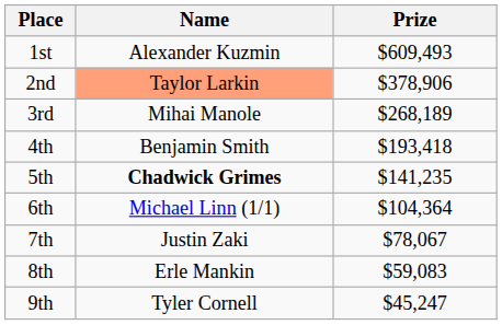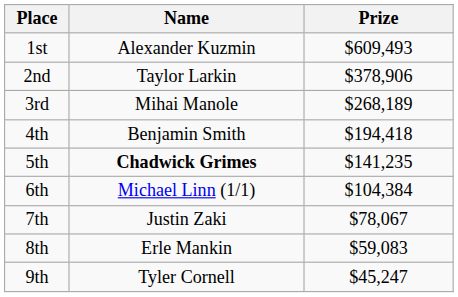 <table class="wikitable">
 <tr>
 <th width="50">Place</th>
 <th width="200">Name</th>
 <th width="125">Prize</th>
 </tr>
 <tr>
 <td align = "center">1st</td>
 <td align = "center">Alexander Kuzmin</td>
 <td align = "center">$609,493</td>
 </tr>
 <tr>
 <td align = "center">2nd</td>
-<td align = "center" style="background: lightsalmon;">Taylor Larkin</td>
+<td align = "center">Taylor Larkin</td>
 <td align = "center">$378,906</td>
 </tr>
 <tr>
 <td align = "center">3rd</td>
 <td align = "center">Mihai Manole</td>
 <td align = "center">$268,189</td>
 </tr>
 <tr>
 <td align = "center">4th</td>
 <td align = "center">Benjamin Smith</td>
-<td align = "center">$193,418</td>
+<td align = "center">$194,418</td>
 </tr>
 <tr>
 <td align = "center">5th</td>
 <td align = "center"><strong>Chadwick Grimes</strong></td>
 <td align = "center">$141,235</td>
 </tr>
 <tr>
 <td align = "center">6th</td>
 <td align = "center"><a href='#'>Michael Linn</a> (1/1)</td>
-<td align = "center">$104,364</td>
+<td align = "center">$104,384</td>
 </tr>
 <tr>
 <td align = "center">7th</td>
 <td align = "center">Justin Zaki</td>
 <td align = "center">$78,067</td>
 </tr>
 <tr>
 <td align = "center">8th</td>
 <td align = "center">Erle Mankin</td>
 <td align = "center">$59,083</td>
 </tr>
 <tr>
 <td align = "center">9th</td>
 <td align = "center">Tyler Cornell</td>
 <td align = "center">$45,247</td>
 </tr>
 </table>
